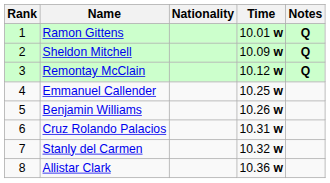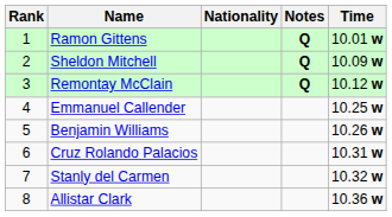 <table class="wikitable sortable" style="text-align:center">
 <tr>
 <th>Rank</th>
 <th>Name</th>
 <th>Nationality</th>
+<th>Notes</th>
 <th>Time</th>
-<th>Notes</th>
 </tr>
 <tr bgcolor=ccffcc>
 <td align=center>1</td>
 <td align=left><a href='#'>Ramon Gittens</a></td>
 <td align=left></td>
+<td><strong>Q</strong></td>
 <td>10.01 <strong>w</strong></td>
-<td><strong>Q</strong></td>
 </tr>
 <tr bgcolor=ccffcc>
 <td align=center>2</td>
 <td align=left><a href='#'>Sheldon Mitchell</a></td>
 <td align=left></td>
+<td><strong>Q</strong></td>
 <td>10.09 <strong>w</strong></td>
-<td><strong>Q</strong></td>
 </tr>
 <tr bgcolor=ccffcc>
 <td align=center>3</td>
 <td align=left><a href='#'>Remontay McClain</a></td>
 <td align=left></td>
+<td><strong>Q</strong></td>
 <td>10.12 <strong>w</strong></td>
-<td><strong>Q</strong></td>
 </tr>
 <tr>
 <td align=center>4</td>
 <td align=left><a href='#'>Emmanuel Callender</a></td>
 <td align=left></td>
+<td></td>
 <td>10.25 <strong>w</strong></td>
-<td></td>
 </tr>
 <tr>
 <td align=center>5</td>
 <td align=left><a href='#'>Benjamin Williams</a></td>
 <td align=left></td>
+<td></td>
 <td>10.26 <strong>w</strong></td>
-<td></td>
 </tr>
 <tr>
 <td align=center>6</td>
 <td align=left><a href='#'>Cruz Rolando Palacios</a></td>
 <td align=left></td>
+<td></td>
 <td>10.31 <strong>w</strong></td>
-<td></td>
 </tr>
 <tr>
 <td align=center>7</td>
 <td align=left><a href='#'>Stanly del Carmen</a></td>
 <td align=left></td>
+<td></td>
 <td>10.32 <strong>w</strong></td>
-<td></td>
 </tr>
 <tr>
 <td align=center>8</td>
 <td align=left><a href='#'>Allistar Clark</a></td>
 <td align=left></td>
+<td></td>
 <td>10.36 <strong>w</strong></td>
-<td></td>
 </tr>
 </table>
